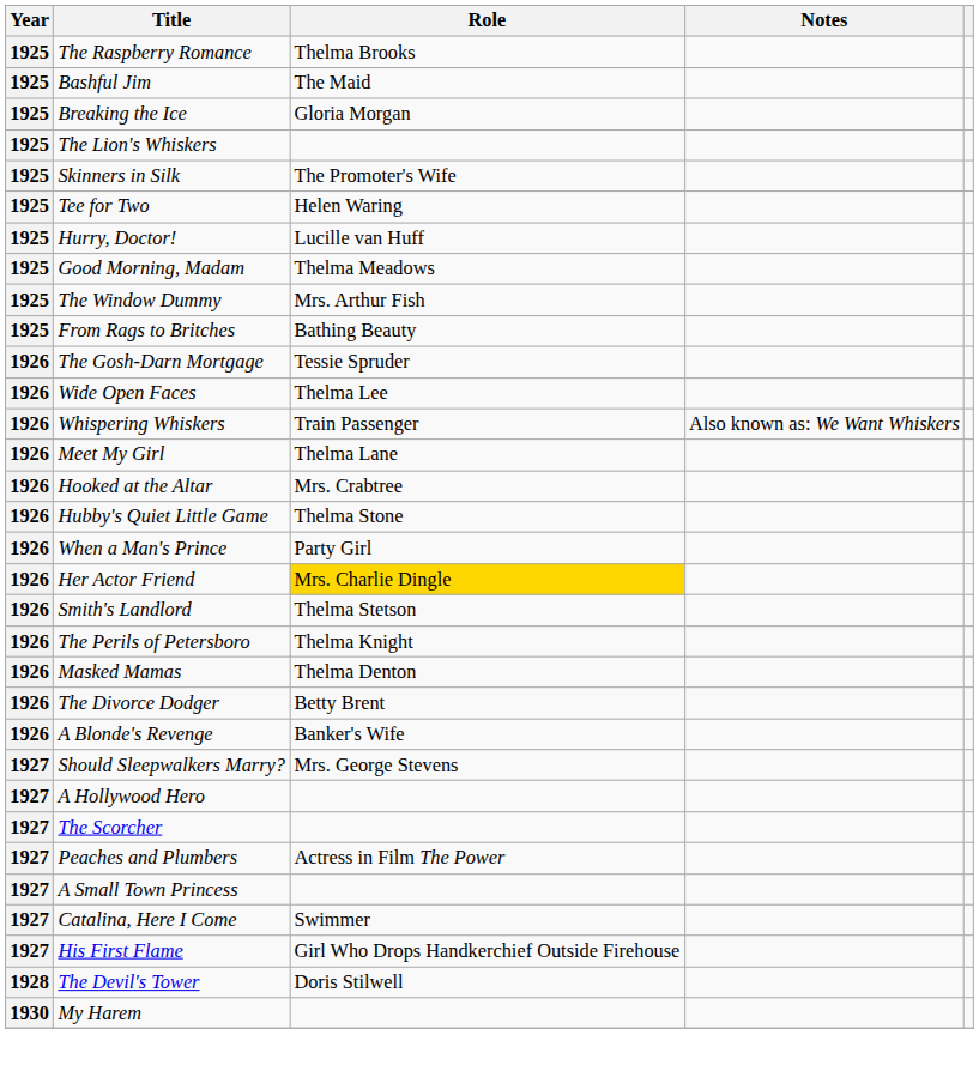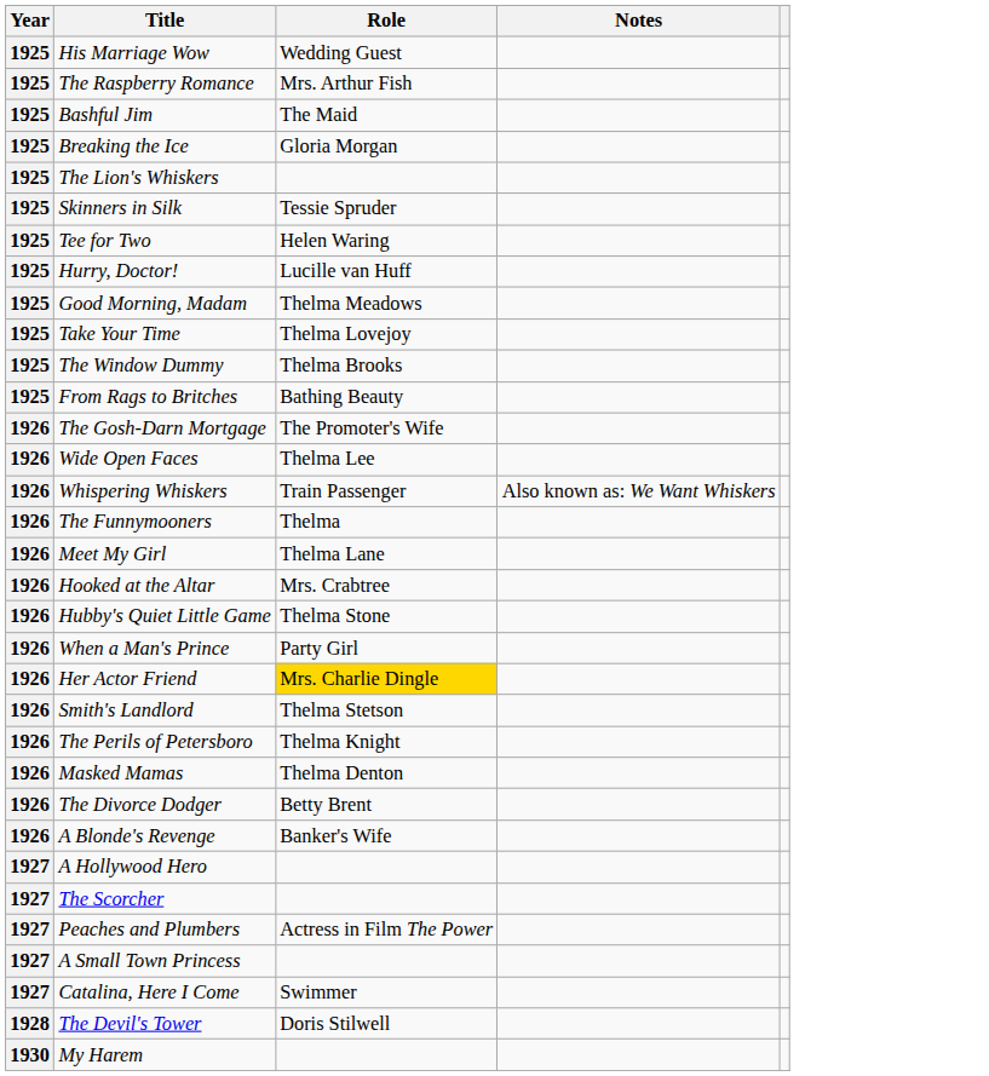 <table class="wikitable plainrowheaders sortable" style="margin-right: 0;">
 <tr>
 <th scope="col">Year</th>
 <th scope="col">Title</th>
 <th scope="col">Role</th>
 <th scope="col" class="unsortable">Notes</th>
 <th scope="col" class="unsortable"></th>
 </tr>
 <tr>
 <th scope="row">1925</th>
+<td><em>His Marriage Wow</em></td>
+<td>Wedding Guest</td>
+<td></td>
+<td style="text-align:center;"></td>
+</tr>
+<tr>
+<th scope="row">1925</th>
 <td><em>The Raspberry Romance</em></td>
-<td>Thelma Brooks</td>
+<td>Mrs. Arthur Fish</td>
 <td></td>
 <td style="text-align:center;"></td>
 </tr>
 <tr>
 <th scope="row">1925</th>
 <td><em>Bashful Jim</em></td>
 <td>The Maid</td>
 <td></td>
 <td style="text-align:center;"></td>
 </tr>
 <tr>
 <th scope="row">1925</th>
 <td><em>Breaking the Ice</em></td>
 <td>Gloria Morgan</td>
 <td></td>
 <td style="text-align:center;"></td>
 </tr>
 <tr>
 <th scope="row">1925</th>
 <td><em>The Lion's Whiskers</em></td>
 <td></td>
 <td></td>
 <td style="text-align:center;"></td>
 </tr>
 <tr>
 <th scope="row">1925</th>
 <td><em>Skinners in Silk</em></td>
-<td>The Promoter's Wife</td>
+<td>Tessie Spruder</td>
 <td></td>
 <td style="text-align:center;"></td>
 </tr>
 <tr>
 <th scope="row">1925</th>
 <td><em>Tee for Two</em></td>
 <td>Helen Waring</td>
 <td></td>
 <td style="text-align:center;"></td>
 </tr>
 <tr>
 <th scope="row">1925</th>
 <td><em>Hurry, Doctor!</em></td>
 <td>Lucille van Huff</td>
 <td></td>
 <td style="text-align:center;"></td>
 </tr>
 <tr>
 <th scope="row">1925</th>
 <td><em>Good Morning, Madam</em></td>
 <td>Thelma Meadows</td>
 <td></td>
 <td style="text-align:center;"></td>
 </tr>
 <tr>
 <th scope="row">1925</th>
+<td><em>Take Your Time</em></td>
+<td>Thelma Lovejoy</td>
+<td></td>
+<td style="text-align:center;"></td>
+</tr>
+<tr>
+<th scope="row">1925</th>
 <td><em>The Window Dummy</em></td>
-<td>Mrs. Arthur Fish</td>
+<td>Thelma Brooks</td>
 <td></td>
 <td style="text-align:center;"></td>
 </tr>
 <tr>
 <th scope="row">1925</th>
 <td><em>From Rags to Britches</em></td>
 <td>Bathing Beauty</td>
 <td></td>
 <td style="text-align:center;"></td>
 </tr>
 <tr>
 <th scope="row">1926</th>
 <td><em>The Gosh-Darn Mortgage</em></td>
-<td>Tessie Spruder</td>
+<td>The Promoter's Wife</td>
 <td></td>
 <td style="text-align:center;"></td>
 </tr>
 <tr>
 <th scope="row">1926</th>
 <td><em>Wide Open Faces</em></td>
 <td>Thelma Lee</td>
 <td></td>
 <td style="text-align:center;"></td>
 </tr>
 <tr>
 <th scope="row">1926</th>
 <td><em>Whispering Whiskers</em></td>
 <td>Train Passenger</td>
 <td>Also known as: <em>We Want Whiskers</em></td>
+<td style="text-align:center;"></td>
+</tr>
+<tr>
+<th scope="row">1926</th>
+<td><em>The Funnymooners</em></td>
+<td>Thelma</td>
+<td></td>
 <td style="text-align:center;"></td>
 </tr>
 <tr>
 <th scope="row">1926</th>
 <td><em>Meet My Girl</em></td>
 <td>Thelma Lane</td>
 <td></td>
 <td style="text-align:center;"></td>
 </tr>
 <tr>
 <th scope="row">1926</th>
 <td><em>Hooked at the Altar</em></td>
 <td>Mrs. Crabtree</td>
 <td></td>
 <td style="text-align:center;"></td>
 </tr>
 <tr>
 <th scope="row">1926</th>
 <td><em>Hubby's Quiet Little Game</em></td>
 <td>Thelma Stone</td>
 <td></td>
 <td style="text-align:center;"></td>
 </tr>
 <tr>
 <th scope="row">1926</th>
 <td><em>When a Man's Prince</em></td>
 <td>Party Girl</td>
 <td></td>
 <td style="text-align:center;"></td>
 </tr>
 <tr>
 <th scope="row">1926</th>
 <td><em>Her Actor Friend</em></td>
 <td style="background: gold;">Mrs. Charlie Dingle</td>
 <td></td>
 <td style="text-align:center;"></td>
 </tr>
 <tr>
 <th scope="row">1926</th>
 <td><em>Smith's Landlord</em></td>
 <td>Thelma Stetson</td>
 <td></td>
 <td style="text-align:center;"></td>
 </tr>
 <tr>
 <th scope="row">1926</th>
 <td><em>The Perils of Petersboro</em></td>
 <td>Thelma Knight</td>
 <td></td>
 <td style="text-align:center;"></td>
 </tr>
 <tr>
 <th scope="row">1926</th>
 <td><em>Masked Mamas</em></td>
 <td>Thelma Denton</td>
 <td></td>
 <td style="text-align:center;"></td>
 </tr>
 <tr>
 <th scope="row">1926</th>
 <td><em>The Divorce Dodger</em></td>
 <td>Betty Brent</td>
 <td></td>
 <td style="text-align:center;"></td>
 </tr>
 <tr>
 <th scope="row">1926</th>
 <td><em>A Blonde's Revenge</em></td>
 <td>Banker's Wife</td>
 <td></td>
 <td style="text-align:center;"></td>
 </tr>
 <tr>
 <th scope="row">1927</th>
-<td><em>Should Sleepwalkers Marry?</em></td>
-<td>Mrs. George Stevens</td>
-<td></td>
-<td style="text-align:center;"></td>
-</tr>
-<tr>
-<th scope="row">1927</th>
 <td><em>A Hollywood Hero</em></td>
 <td></td>
 <td></td>
 <td style="text-align:center;"></td>
 </tr>
 <tr>
 <th scope="row">1927</th>
 <td><em><a href='#'>The Scorcher</a></em></td>
 <td></td>
 <td></td>
 <td style="text-align:center;"></td>
 </tr>
 <tr>
 <th scope="row">1927</th>
 <td><em>Peaches and Plumbers</em></td>
 <td>Actress in Film <em>The Power</em></td>
 <td></td>
 <td style="text-align:center;"></td>
 </tr>
 <tr>
 <th scope="row">1927</th>
 <td><em>A Small Town Princess</em></td>
 <td></td>
 <td></td>
 <td style="text-align:center;"></td>
 </tr>
 <tr>
 <th scope="row">1927</th>
 <td><em>Catalina, Here I Come</em></td>
 <td>Swimmer</td>
 <td></td>
 <td style="text-align:center;"></td>
 </tr>
 <tr>
-<th scope="row">1927</th>
-<td><em><a href='#'>His First Flame</a></em></td>
-<td>Girl Who Drops Handkerchief Outside Firehouse</td>
-<td></td>
-<td style="text-align:center;"></td>
-</tr>
-<tr>
 <th scope="row">1928</th>
 <td><em><a href='#'>The Devil's Tower</a></em></td>
 <td>Doris Stilwell</td>
 <td></td>
 <td style="text-align:center;"></td>
 </tr>
 <tr>
 <th scope="row">1930</th>
 <td><em>My Harem</em></td>
 <td></td>
 <td></td>
 <td style="text-align:center;"></td>
 </tr>
 <tr>
 </tr>
 </table>
